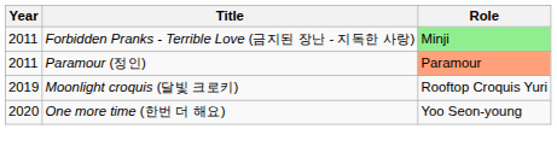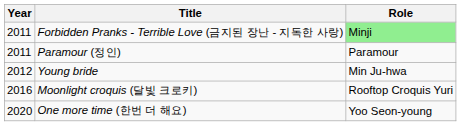 <table class="wikitable">
 <tr>
 <th>Year</th>
 <th>Title</th>
 <th>Role</th>
 </tr>
 <tr>
 <td>2011</td>
 <td><em>Forbidden Pranks - Terrible Love</em> (금지된 장난 - 지독한 사랑)</td>
 <td style="background: lightgreen;">Minji</td>
 </tr>
 <tr>
 <td>2011</td>
 <td><em>Paramour</em> (정인)</td>
-<td style="background: lightsalmon;">Paramour</td>
+<td>Paramour</td>
 </tr>
 <tr>
-<td>2019</td>
+<td>2012</td>
+<td><em>Young bride</em></td>
+<td>Min Ju-hwa</td>
+</tr>
+<tr>
+<td>2016</td>
 <td><em>Moonlight croquis</em> (달빛 크로키)</td>
 <td>Rooftop Croquis Yuri</td>
 </tr>
 <tr>
 <td>2020</td>
 <td><em>One more time</em> (한번 더 해요)</td>
 <td>Yoo Seon-young</td>
 </tr>
 </table>
